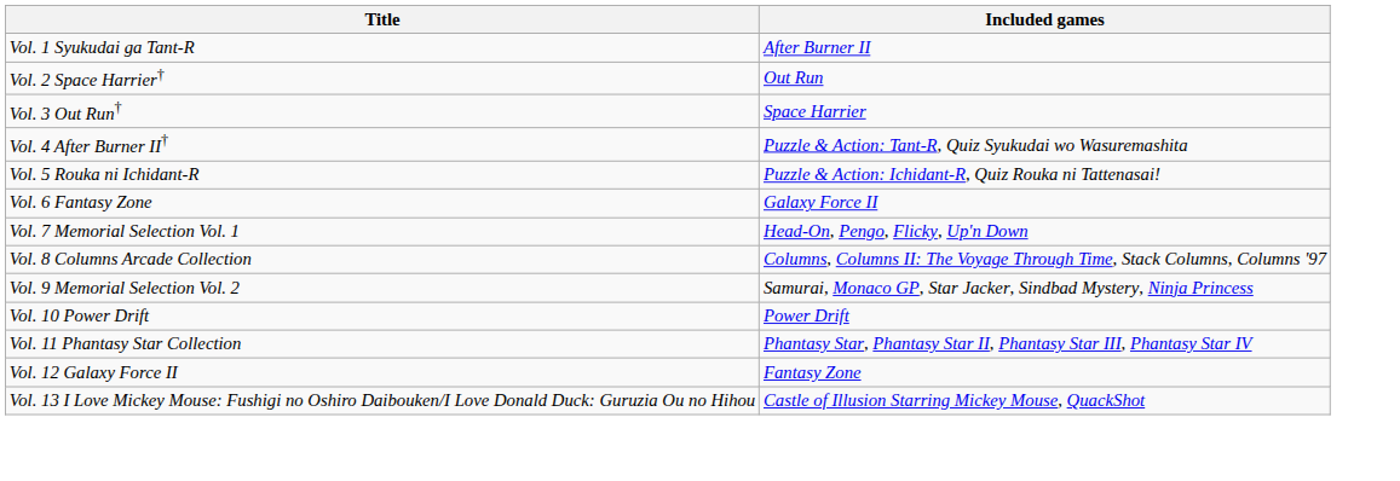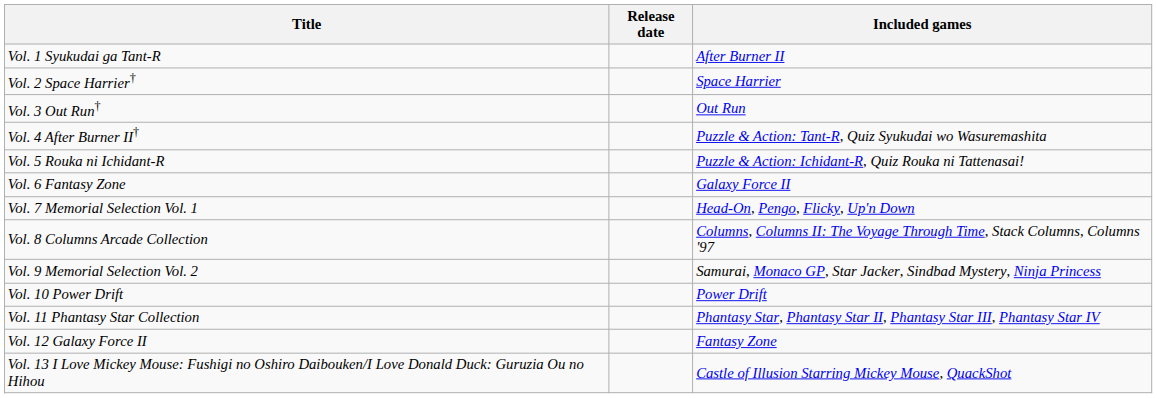 <table class="wikitable">
 <tr>
 <th scope="col">Title</th>
+<th scope="col">Release date</th>
 <th scope="col">Included games</th>
 </tr>
 <tr>
 <td><em>Vol. 1 Syukudai ga Tant-R</em></td>
+<td></td>
 <td><em><a href='#'>After Burner II</a></em></td>
 </tr>
 <tr>
 <td><em>Vol. 2 Space Harrier</em><sup>†</sup></td>
+<td></td>
+<td><em><a href='#'>Space Harrier</a></em></td>
+</tr>
+<tr>
+<td><em>Vol. 3 Out Run</em><sup>†</sup></td>
+<td></td>
 <td><em><a href='#'>Out Run</a></em></td>
 </tr>
 <tr>
-<td><em>Vol. 3 Out Run</em><sup>†</sup></td>
-<td><em><a href='#'>Space Harrier</a></em></td>
-</tr>
-<tr>
 <td><em>Vol. 4 After Burner II</em><sup>†</sup></td>
+<td></td>
 <td><em><a href='#'>Puzzle & Action: Tant-R</a></em>, <em>Quiz Syukudai wo Wasuremashita</em></td>
 </tr>
 <tr>
 <td><em>Vol. 5 Rouka ni Ichidant-R</em></td>
+<td></td>
 <td><em><a href='#'>Puzzle & Action: Ichidant-R</a></em>, <em>Quiz Rouka ni Tattenasai!</em></td>
 </tr>
 <tr>
 <td><em>Vol. 6 Fantasy Zone</em></td>
+<td></td>
 <td><em><a href='#'>Galaxy Force II</a></em></td>
 </tr>
 <tr>
 <td><em>Vol. 7 Memorial Selection Vol. 1</em></td>
+<td></td>
 <td><em><a href='#'>Head-On</a></em>, <em><a href='#'>Pengo</a></em>, <em><a href='#'>Flicky</a></em>, <em><a href='#'>Up'n Down</a></em></td>
 </tr>
 <tr>
 <td><em>Vol. 8 Columns Arcade Collection</em></td>
+<td></td>
 <td><em><a href='#'>Columns</a></em>, <em><a href='#'>Columns II: The Voyage Through Time</a></em>, <em>Stack Columns</em>, <em>Columns '97</em></td>
 </tr>
 <tr>
 <td><em>Vol. 9 Memorial Selection Vol. 2</em></td>
+<td></td>
 <td><em>Samurai</em>, <em><a href='#'>Monaco GP</a></em>, <em>Star Jacker</em>, <em>Sindbad Mystery</em>, <em><a href='#'>Ninja Princess</a></em></td>
 </tr>
 <tr>
 <td><em>Vol. 10 Power Drift</em></td>
+<td></td>
 <td><em><a href='#'>Power Drift</a></em></td>
 </tr>
 <tr>
 <td><em>Vol. 11 Phantasy Star Collection</em></td>
+<td></td>
 <td><em><a href='#'>Phantasy Star</a></em>, <em><a href='#'>Phantasy Star II</a></em>, <em><a href='#'>Phantasy Star III</a></em>, <em><a href='#'>Phantasy Star IV</a></em></td>
 </tr>
 <tr>
 <td><em>Vol. 12 Galaxy Force II</em></td>
+<td></td>
 <td><em><a href='#'>Fantasy Zone</a></em></td>
 </tr>
 <tr>
 <td><em>Vol. 13 I Love Mickey Mouse: Fushigi no Oshiro Daibouken/I Love Donald Duck: Guruzia Ou no Hihou</em></td>
+<td></td>
 <td><em><a href='#'>Castle of Illusion Starring Mickey Mouse</a></em>, <em><a href='#'>QuackShot</a></em></td>
 </tr>
 </table>
